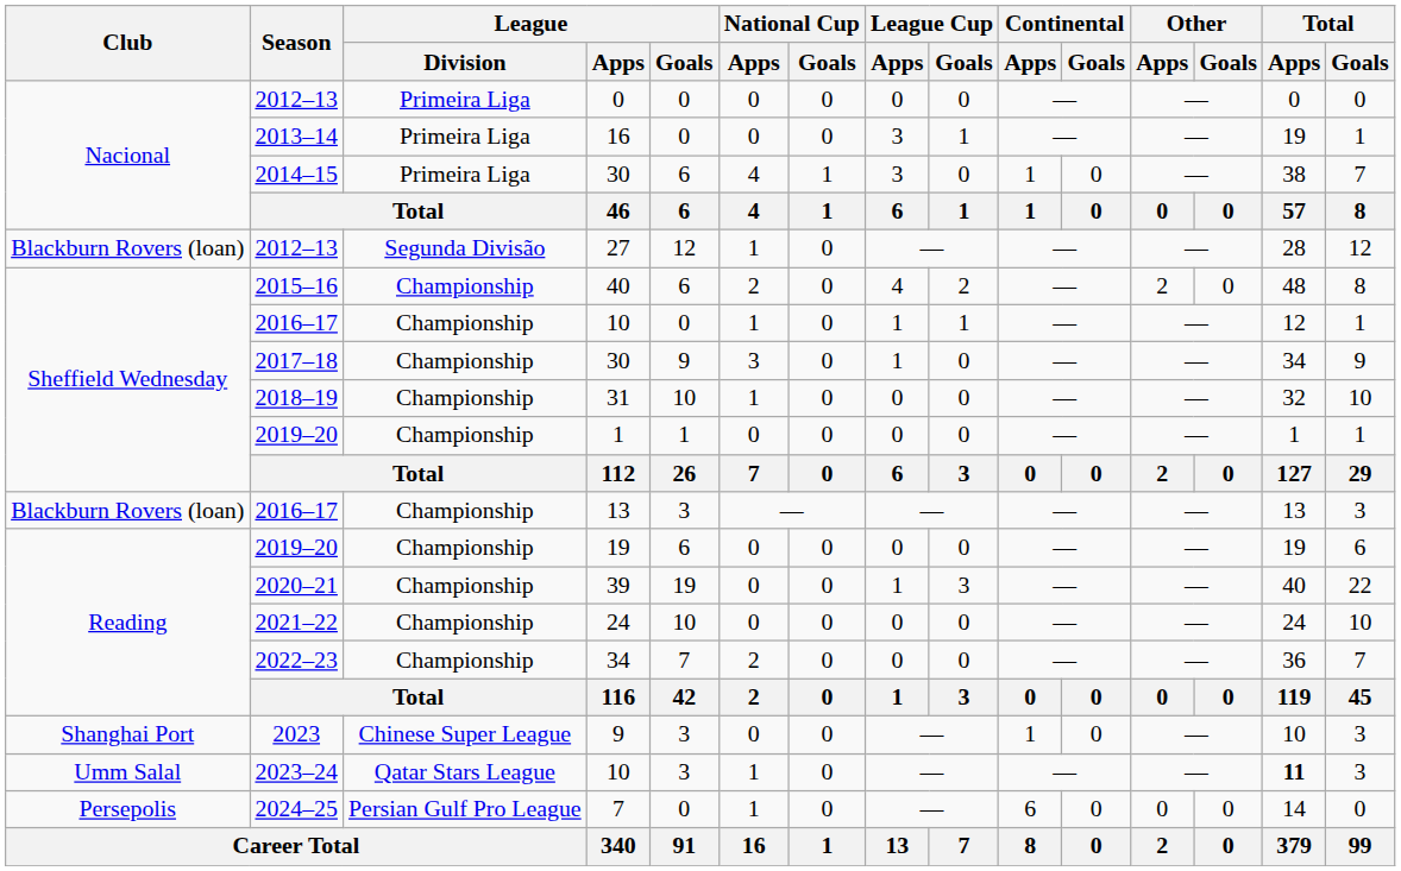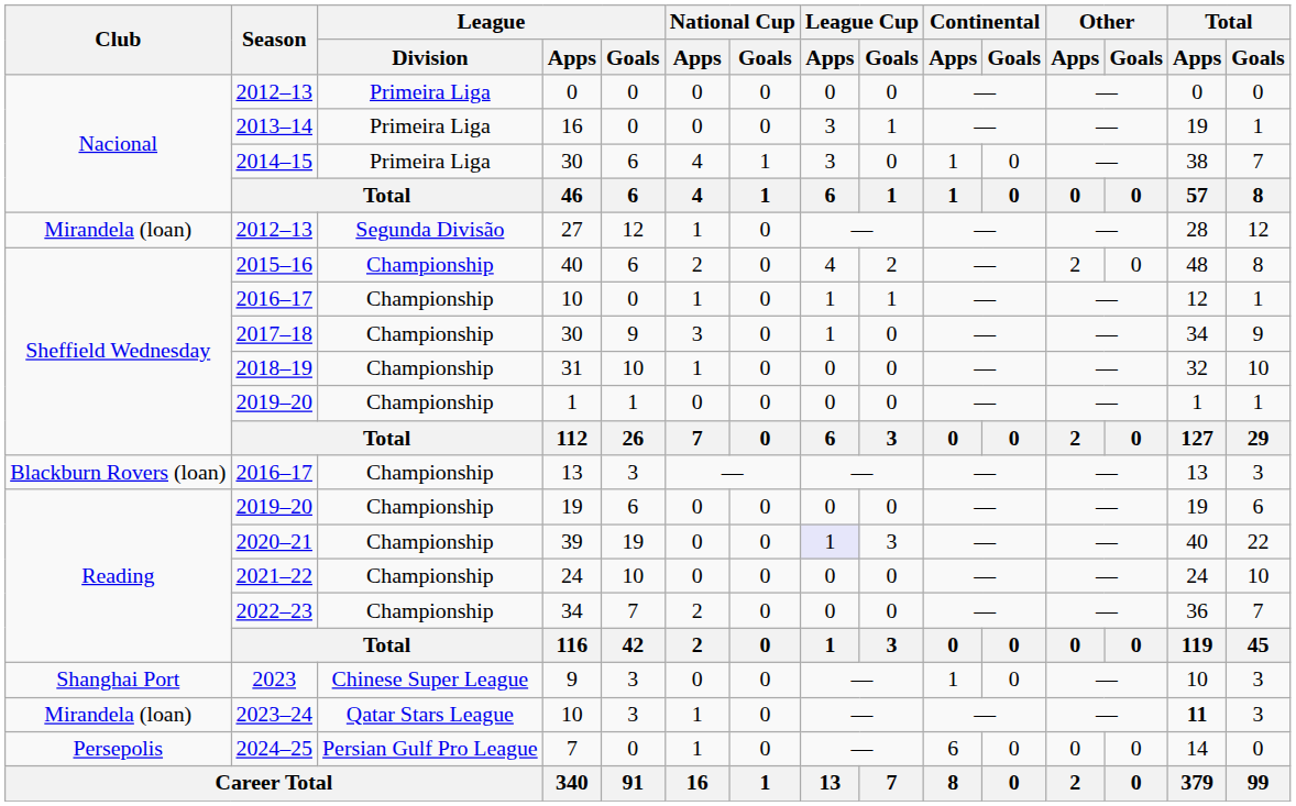 <table class="wikitable" style="text-align: center">
 <tr>
 <th rowspan="2">Club</th>
 <th rowspan="2">Season</th>
 <th colspan="3">League</th>
 <th colspan="2">National Cup</th>
 <th colspan="2">League Cup</th>
 <th colspan="2">Continental</th>
 <th colspan="2">Other</th>
 <th colspan="2">Total</th>
 </tr>
 <tr>
 <th>Division</th>
 <th>Apps</th>
 <th>Goals</th>
 <th>Apps</th>
 <th>Goals</th>
 <th>Apps</th>
 <th>Goals</th>
 <th>Apps</th>
 <th>Goals</th>
 <th>Apps</th>
 <th>Goals</th>
 <th>Apps</th>
 <th>Goals</th>
 </tr>
 <tr>
 <td rowspan="4"><a href='#'>Nacional</a></td>
 <td><a href='#'>2012–13</a></td>
 <td><a href='#'>Primeira Liga</a></td>
 <td>0</td>
 <td>0</td>
 <td>0</td>
 <td>0</td>
 <td>0</td>
 <td>0</td>
 <td colspan="2">—</td>
 <td colspan="2">—</td>
 <td>0</td>
 <td>0</td>
 </tr>
 <tr>
 <td><a href='#'>2013–14</a></td>
 <td>Primeira Liga</td>
 <td>16</td>
 <td>0</td>
 <td>0</td>
 <td>0</td>
 <td>3</td>
 <td>1</td>
 <td colspan="2">—</td>
 <td colspan="2">—</td>
 <td>19</td>
 <td>1</td>
 </tr>
 <tr>
 <td><a href='#'>2014–15</a></td>
 <td>Primeira Liga</td>
 <td>30</td>
 <td>6</td>
 <td>4</td>
 <td>1</td>
 <td>3</td>
 <td>0</td>
 <td>1</td>
 <td>0</td>
 <td colspan="2">—</td>
 <td>38</td>
 <td>7</td>
 </tr>
 <tr>
 <th colspan="2">Total</th>
 <th>46</th>
 <th>6</th>
 <th>4</th>
 <th>1</th>
 <th>6</th>
 <th>1</th>
 <th>1</th>
 <th>0</th>
 <th>0</th>
 <th>0</th>
 <th>57</th>
 <th>8</th>
 </tr>
 <tr>
-<td><a href='#'>Blackburn Rovers</a> (loan)</td>
+<td><a href='#'>Mirandela</a> (loan)</td>
 <td><a href='#'>2012–13</a></td>
 <td><a href='#'>Segunda Divisão</a></td>
 <td>27</td>
 <td>12</td>
 <td>1</td>
 <td>0</td>
 <td colspan="2">—</td>
 <td colspan="2">—</td>
 <td colspan="2">—</td>
 <td>28</td>
 <td>12</td>
 </tr>
 <tr>
 <td rowspan="6"><a href='#'>Sheffield Wednesday</a></td>
 <td><a href='#'>2015–16</a></td>
 <td><a href='#'>Championship</a></td>
 <td>40</td>
 <td>6</td>
 <td>2</td>
 <td>0</td>
 <td>4</td>
 <td>2</td>
 <td colspan="2">—</td>
 <td>2</td>
 <td>0</td>
 <td>48</td>
 <td>8</td>
 </tr>
 <tr>
 <td><a href='#'>2016–17</a></td>
 <td>Championship</td>
 <td>10</td>
 <td>0</td>
 <td>1</td>
 <td>0</td>
 <td>1</td>
 <td>1</td>
 <td colspan="2">—</td>
 <td colspan="2">—</td>
 <td>12</td>
 <td>1</td>
 </tr>
 <tr>
 <td><a href='#'>2017–18</a></td>
 <td>Championship</td>
 <td>30</td>
 <td>9</td>
 <td>3</td>
 <td>0</td>
 <td>1</td>
 <td>0</td>
 <td colspan="2">—</td>
 <td colspan="2">—</td>
 <td>34</td>
 <td>9</td>
 </tr>
 <tr>
 <td><a href='#'>2018–19</a></td>
 <td>Championship</td>
 <td>31</td>
 <td>10</td>
 <td>1</td>
 <td>0</td>
 <td>0</td>
 <td>0</td>
 <td colspan="2">—</td>
 <td colspan="2">—</td>
 <td>32</td>
 <td>10</td>
 </tr>
 <tr>
 <td><a href='#'>2019–20</a></td>
 <td>Championship</td>
 <td>1</td>
 <td>1</td>
 <td>0</td>
 <td>0</td>
 <td>0</td>
 <td>0</td>
 <td colspan="2">—</td>
 <td colspan="2">—</td>
 <td>1</td>
 <td>1</td>
 </tr>
 <tr>
 <th colspan="2">Total</th>
 <th>112</th>
 <th>26</th>
 <th>7</th>
 <th>0</th>
 <th>6</th>
 <th>3</th>
 <th>0</th>
 <th>0</th>
 <th>2</th>
 <th>0</th>
 <th>127</th>
 <th>29</th>
 </tr>
 <tr>
 <td><a href='#'>Blackburn Rovers</a> (loan)</td>
 <td><a href='#'>2016–17</a></td>
 <td>Championship</td>
 <td>13</td>
 <td>3</td>
 <td colspan=2>—</td>
 <td colspan=2>—</td>
 <td colspan=2>—</td>
 <td colspan=2>—</td>
 <td>13</td>
 <td>3</td>
 </tr>
 <tr>
 <td rowspan="5"><a href='#'>Reading</a></td>
 <td><a href='#'>2019–20</a></td>
 <td>Championship</td>
 <td>19</td>
 <td>6</td>
 <td>0</td>
 <td>0</td>
 <td>0</td>
 <td>0</td>
 <td colspan="2">—</td>
 <td colspan="2">—</td>
 <td>19</td>
 <td>6</td>
 </tr>
 <tr>
 <td><a href='#'>2020–21</a></td>
 <td>Championship</td>
 <td>39</td>
 <td>19</td>
 <td>0</td>
 <td>0</td>
-<td>1</td>
+<td style="background: lavender;">1</td>
 <td>3</td>
 <td colspan="2">—</td>
 <td colspan="2">—</td>
 <td>40</td>
 <td>22</td>
 </tr>
 <tr>
 <td><a href='#'>2021–22</a></td>
 <td>Championship</td>
 <td>24</td>
 <td>10</td>
 <td>0</td>
 <td>0</td>
 <td>0</td>
 <td>0</td>
 <td colspan="2">—</td>
 <td colspan="2">—</td>
 <td>24</td>
 <td>10</td>
 </tr>
 <tr>
 <td><a href='#'>2022–23</a></td>
 <td>Championship</td>
 <td>34</td>
 <td>7</td>
 <td>2</td>
 <td>0</td>
 <td>0</td>
 <td>0</td>
 <td colspan="2">—</td>
 <td colspan="2">—</td>
 <td>36</td>
 <td>7</td>
 </tr>
 <tr>
 <th colspan="2">Total</th>
 <th>116</th>
 <th>42</th>
 <th>2</th>
 <th>0</th>
 <th>1</th>
 <th>3</th>
 <th>0</th>
 <th>0</th>
 <th>0</th>
 <th>0</th>
 <th>119</th>
 <th>45</th>
 </tr>
 <tr>
 <td><a href='#'>Shanghai Port</a></td>
 <td><a href='#'>2023</a></td>
 <td><a href='#'>Chinese Super League</a></td>
 <td>9</td>
 <td>3</td>
 <td>0</td>
 <td>0</td>
 <td colspan=2>—</td>
 <td>1</td>
 <td>0</td>
 <td colspan=2>—</td>
 <td>10</td>
 <td>3</td>
 </tr>
 <tr>
-<td><a href='#'>Umm Salal</a></td>
+<td><a href='#'>Mirandela</a> (loan)</td>
 <td><a href='#'>2023–24</a></td>
 <td><a href='#'>Qatar Stars League</a></td>
 <td>10</td>
 <td>3</td>
 <td>1</td>
 <td>0</td>
 <td colspan=2>—</td>
 <td colspan=2>—</td>
 <td colspan=2>—</td>
 <td><strong>11</strong></td>
 <td>3</td>
 </tr>
 <tr>
 <td><a href='#'>Persepolis</a></td>
 <td><a href='#'>2024–25</a></td>
 <td><a href='#'>Persian Gulf Pro League</a></td>
 <td>7</td>
 <td>0</td>
 <td>1</td>
 <td>0</td>
 <td colspan=2>—</td>
 <td>6</td>
 <td>0</td>
 <td>0</td>
 <td>0</td>
 <td>14</td>
 <td>0</td>
 </tr>
 <tr>
 <th colspan="3">Career Total</th>
 <th>340</th>
 <th>91</th>
 <th>16</th>
 <th>1</th>
 <th>13</th>
 <th>7</th>
 <th>8</th>
 <th>0</th>
 <th>2</th>
 <th>0</th>
 <th>379</th>
 <th>99</th>
 </tr>
 </table>
